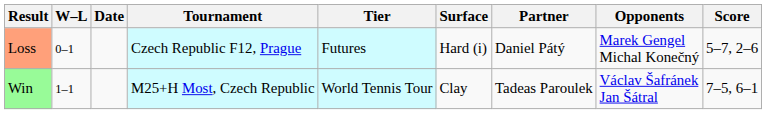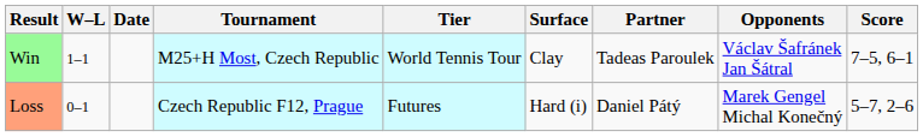 <table class="sortable wikitable">
 <tr>
 <th>Result</th>
 <th class="unsortable">W–L</th>
 <th>Date</th>
 <th>Tournament</th>
 <th>Tier</th>
 <th>Surface</th>
 <th>Partner</th>
 <th>Opponents</th>
 <th class="unsortable">Score</th>
 </tr>
 <tr>
+<td bgcolor=#98fb98>Win</td>
+<td><small>1–1</small></td>
+<td></td>
+<td style="background:#cffcff;">M25+H <a href='#'>Most</a>, Czech Republic</td>
+<td style="background:#cffcff;">World Tennis Tour</td>
+<td>Clay</td>
+<td> Tadeas Paroulek</td>
+<td> <a href='#'>Václav Šafránek</a> <br> <a href='#'>Jan Šátral</a></td>
+<td>7–5, 6–1</td>
+</tr>
+<tr>
 <td bgcolor=#FFA07A>Loss</td>
 <td><small>0–1</small></td>
 <td></td>
 <td style="background:#cffcff;">Czech Republic F12, <a href='#'>Prague</a></td>
 <td style="background:#cffcff;">Futures</td>
 <td>Hard (i)</td>
 <td> Daniel Pátý</td>
 <td> <a href='#'>Marek Gengel</a><br> Michal Konečný</td>
 <td>5–7, 2–6</td>
 </tr>
-<tr>
-<td bgcolor=#98fb98>Win</td>
-<td><small>1–1</small></td>
-<td></td>
-<td style="background:#cffcff;">M25+H <a href='#'>Most</a>, Czech Republic</td>
-<td style="background:#cffcff;">World Tennis Tour</td>
-<td>Clay</td>
-<td> Tadeas Paroulek</td>
-<td> <a href='#'>Václav Šafránek</a> <br> <a href='#'>Jan Šátral</a></td>
-<td>7–5, 6–1</td>
-</tr>
 </table>
